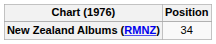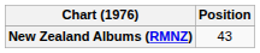 <table class="wikitable sortable plainrowheaders" style="text-align:center">
 <tr>
 <th scope="col">Chart (1976)</th>
 <th scope="col">Position</th>
 </tr>
 <tr>
 </tr>
 <tr>
 <th scope="row">New Zealand Albums (<a href='#'>RMNZ</a>)</th>
-<td>34</td>
+<td>43</td>
 </tr>
 </table>
